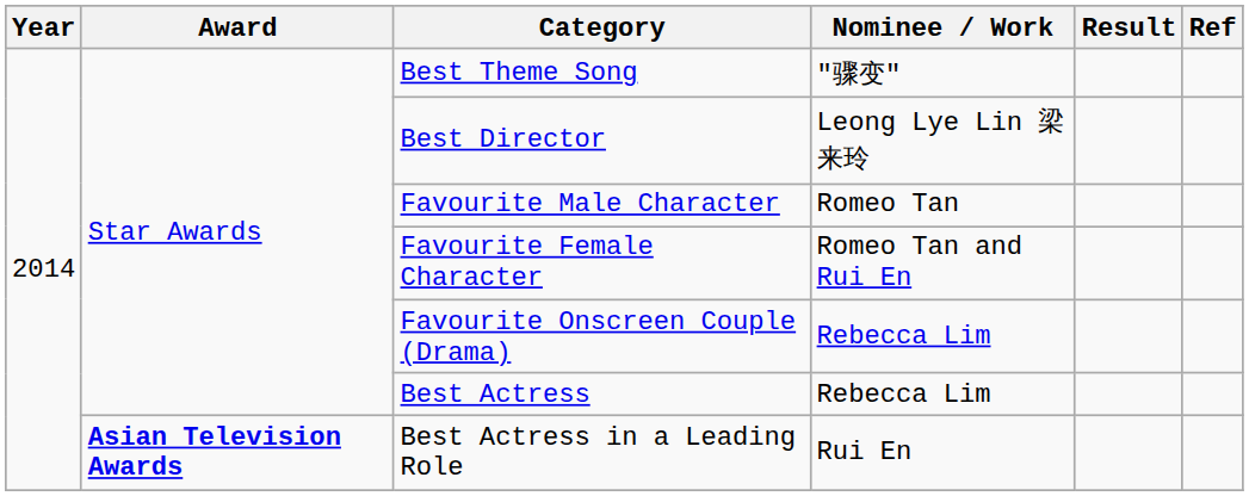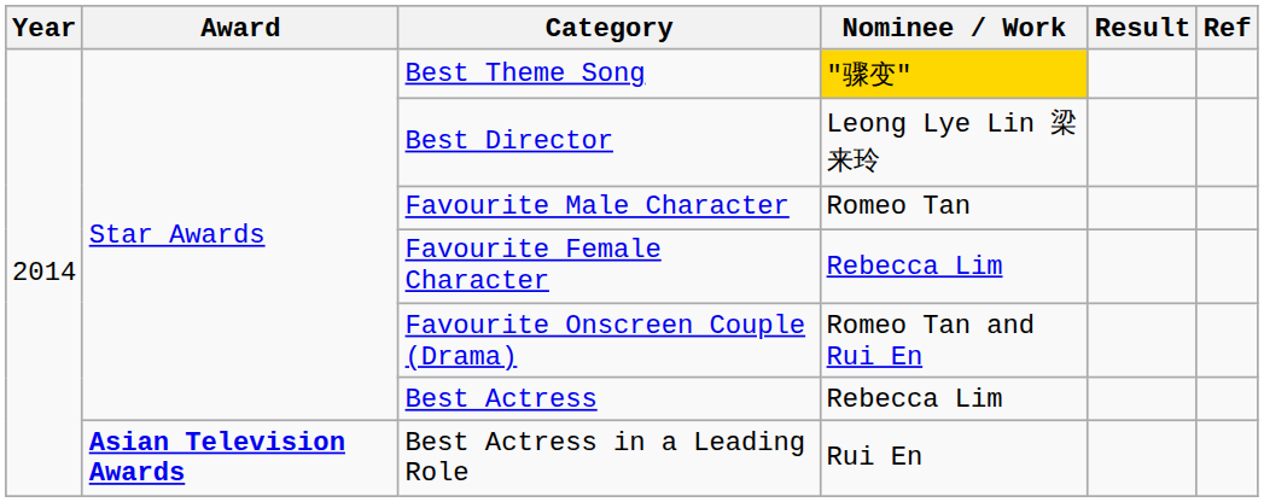 <table class="wikitable">
 <tr>
 <th>Year</th>
 <th>Award</th>
 <th>Category</th>
 <th>Nominee / Work</th>
 <th class="unsortable">Result</th>
 <th>Ref</th>
 </tr>
 <tr>
 <td rowspan="7">2014</td>
 <td rowspan="6"><a href='#'>Star Awards</a></td>
 <td><a href='#'>Best Theme Song</a></td>
-<td>"骤变"</td>
+<td style="background: gold;">"骤变"</td>
 <td></td>
 <td></td>
 </tr>
 <tr>
 <td><a href='#'>Best Director</a></td>
 <td>Leong Lye Lin 梁来玲</td>
 <td></td>
 <td></td>
 </tr>
 <tr>
 <td><a href='#'>Favourite Male Character</a></td>
 <td>Romeo Tan</td>
 <td></td>
 <td></td>
 </tr>
 <tr>
 <td><a href='#'>Favourite Female Character</a></td>
-<td>Romeo Tan and <a href='#'>Rui En</a></td>
+<td><a href='#'>Rebecca Lim</a></td>
 <td></td>
 <td></td>
 </tr>
 <tr>
 <td><a href='#'>Favourite Onscreen Couple (Drama)</a></td>
-<td><a href='#'>Rebecca Lim</a></td>
+<td>Romeo Tan and <a href='#'>Rui En</a></td>
 <td></td>
 <td></td>
 </tr>
 <tr>
 <td><a href='#'>Best Actress</a></td>
 <td>Rebecca Lim</td>
 <td></td>
 <td></td>
 </tr>
 <tr>
 <td><strong><a href='#'>Asian Television Awards</a></strong></td>
 <td>Best Actress in a Leading Role</td>
 <td>Rui En</td>
 <td></td>
 <td></td>
 </tr>
 </table>
